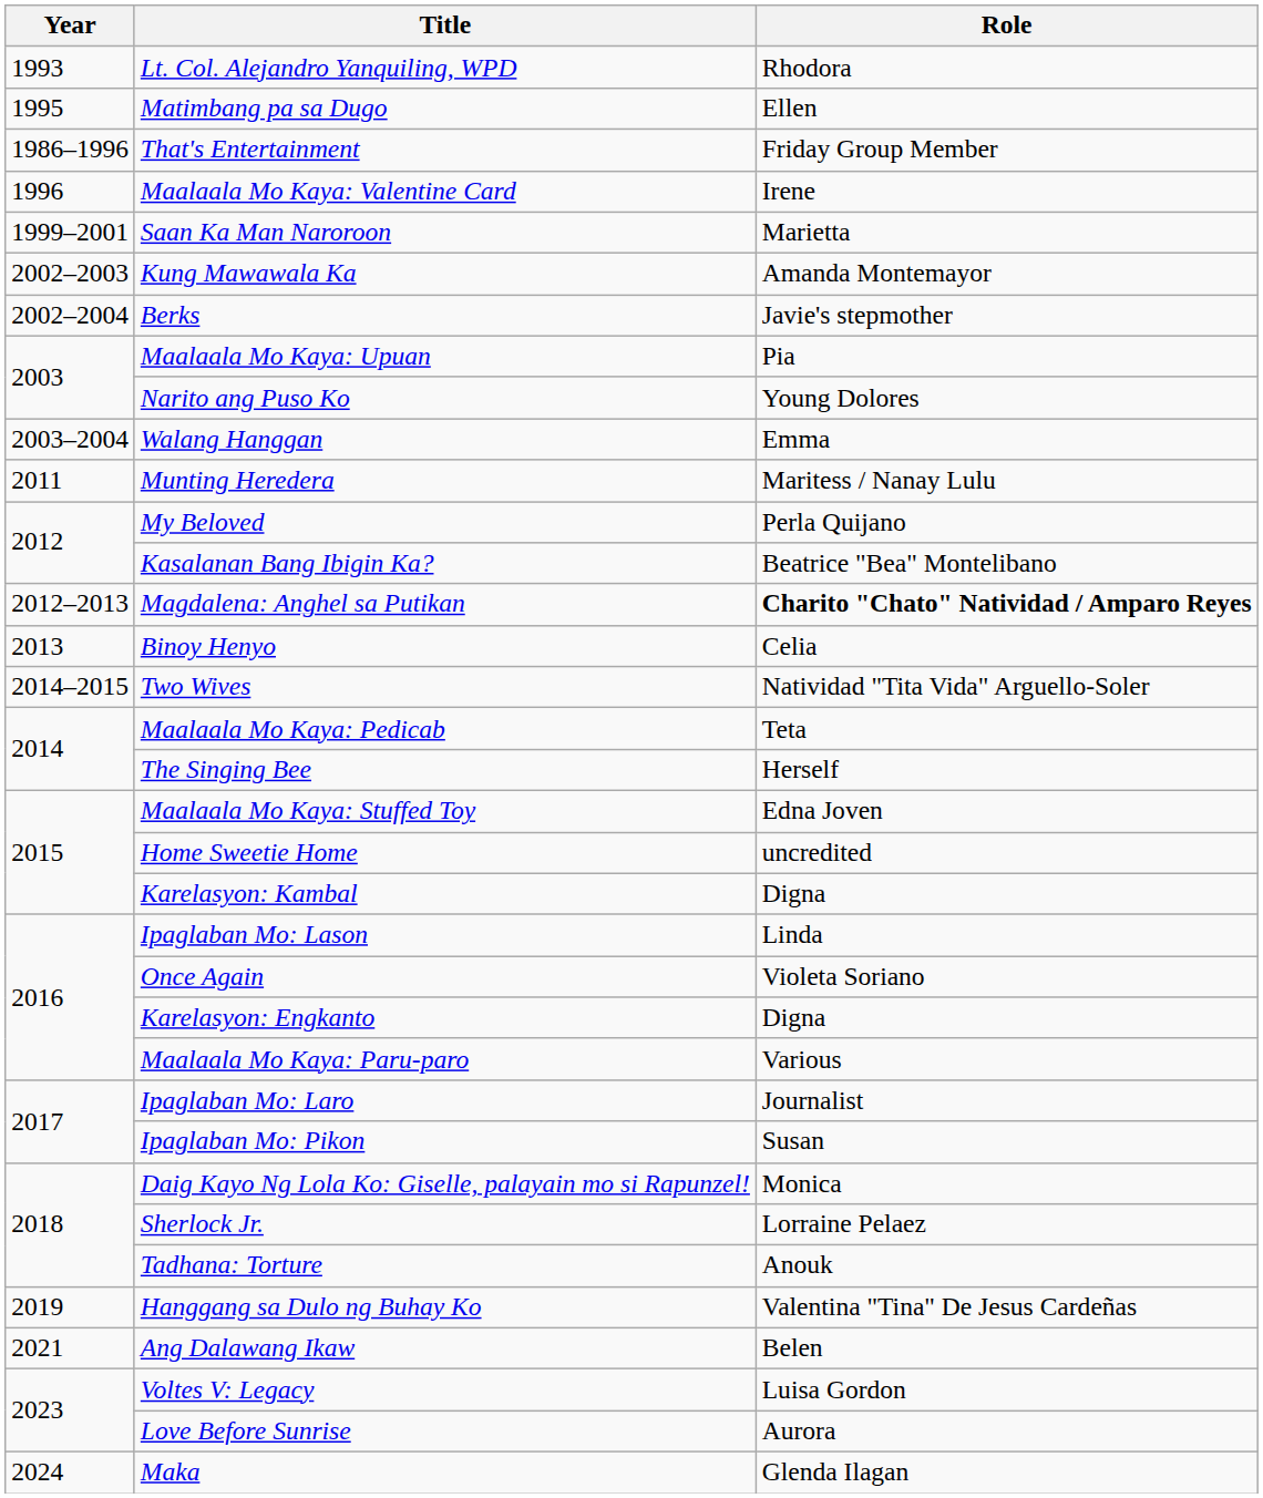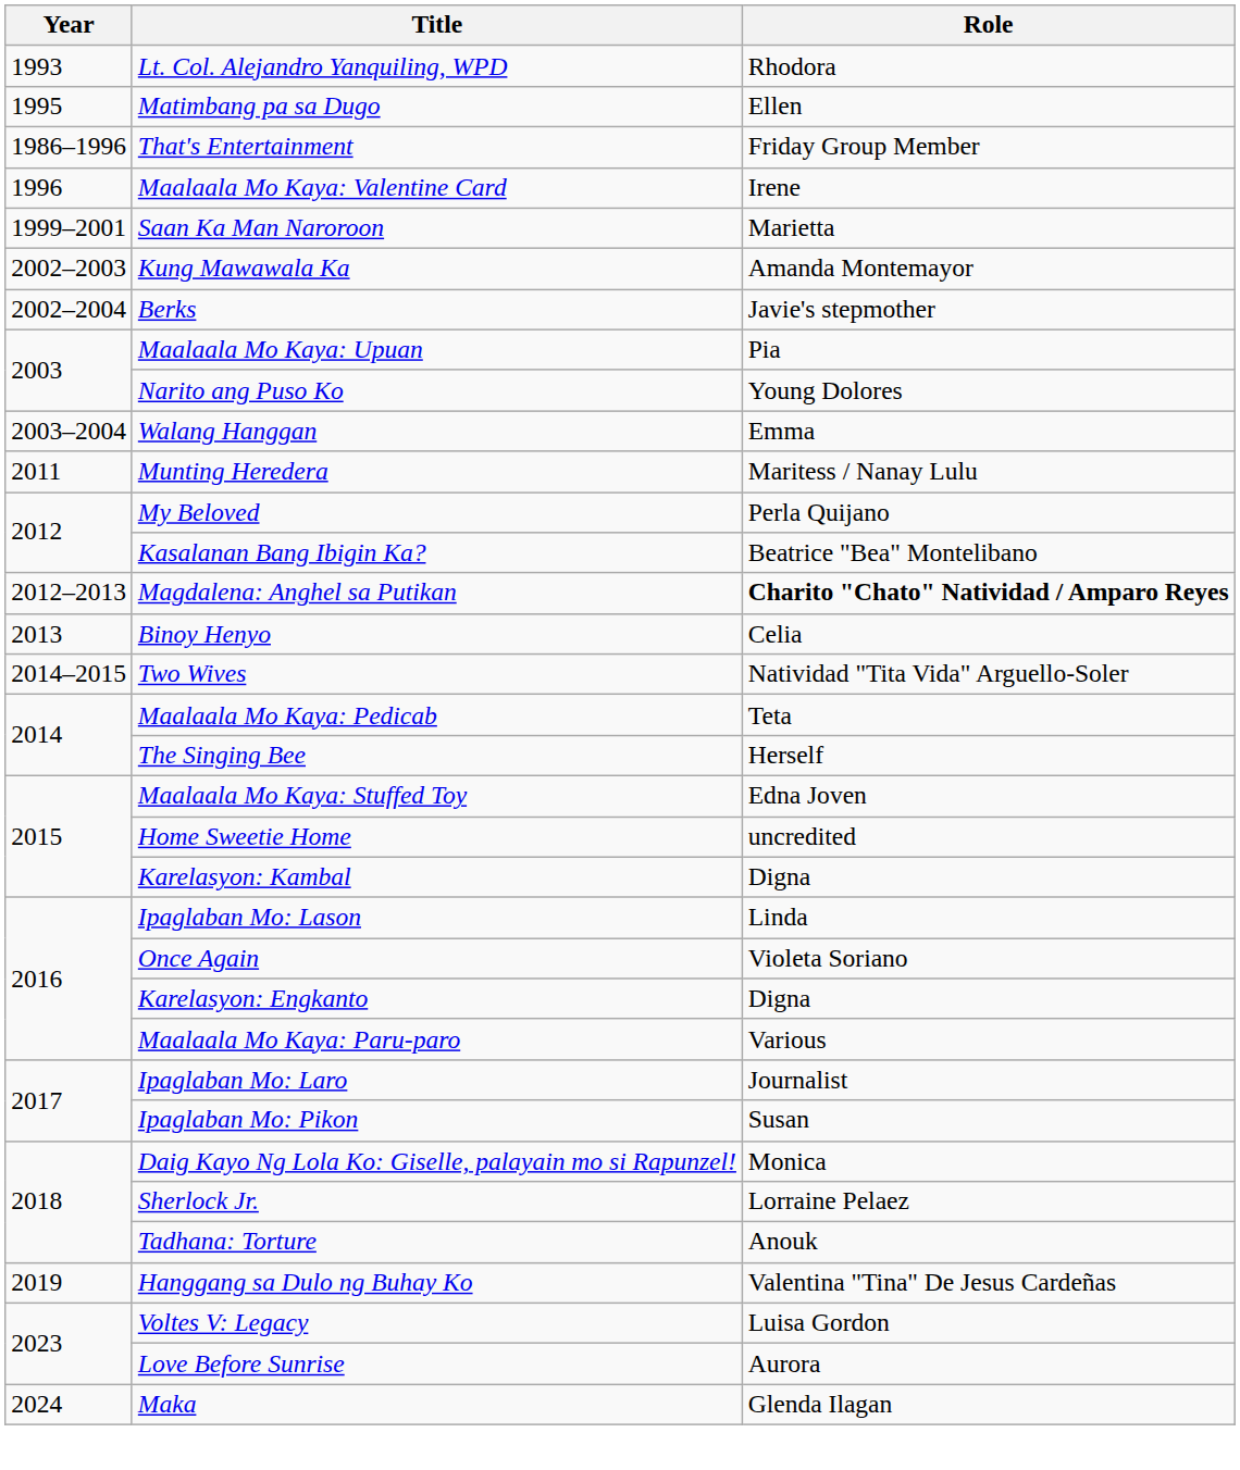 <table class="wikitable">
 <tr>
 <th>Year</th>
 <th>Title</th>
 <th>Role</th>
 </tr>
 <tr>
 <td>1993</td>
 <td><em><a href='#'>Lt. Col. Alejandro Yanquiling, WPD</a></em></td>
 <td>Rhodora</td>
 </tr>
 <tr>
 <td>1995</td>
 <td><em><a href='#'>Matimbang pa sa Dugo</a></em></td>
 <td>Ellen</td>
 </tr>
 <tr>
 <td>1986–1996</td>
 <td><em><a href='#'>That's Entertainment</a></em></td>
 <td>Friday Group Member</td>
 </tr>
 <tr>
 <td>1996</td>
 <td><em><a href='#'>Maalaala Mo Kaya: Valentine Card</a></em></td>
 <td>Irene</td>
 </tr>
 <tr>
 <td>1999–2001</td>
 <td><em><a href='#'>Saan Ka Man Naroroon</a></em></td>
 <td>Marietta</td>
 </tr>
 <tr>
 <td>2002–2003</td>
 <td><em><a href='#'>Kung Mawawala Ka</a></em></td>
 <td>Amanda Montemayor</td>
 </tr>
 <tr>
 <td>2002–2004</td>
 <td><em><a href='#'>Berks</a></em></td>
 <td>Javie's stepmother</td>
 </tr>
 <tr>
 <td rowspan="2">2003</td>
 <td><em><a href='#'>Maalaala Mo Kaya: Upuan</a></em></td>
 <td>Pia</td>
 </tr>
 <tr>
 <td><em><a href='#'>Narito ang Puso Ko</a></em></td>
 <td>Young Dolores</td>
 </tr>
 <tr>
 <td>2003–2004</td>
 <td><em><a href='#'>Walang Hanggan</a></em></td>
 <td>Emma</td>
 </tr>
 <tr>
 <td>2011</td>
 <td><em><a href='#'>Munting Heredera</a></em></td>
 <td>Maritess / Nanay Lulu</td>
 </tr>
 <tr>
 <td rowspan="2">2012</td>
 <td><em><a href='#'>My Beloved</a></em></td>
 <td>Perla Quijano</td>
 </tr>
 <tr>
 <td><em><a href='#'>Kasalanan Bang Ibigin Ka?</a></em></td>
 <td>Beatrice "Bea" Montelibano</td>
 </tr>
 <tr>
 <td>2012–2013</td>
 <td><em><a href='#'>Magdalena: Anghel sa Putikan</a></em></td>
 <td><strong>Charito "Chato" Natividad / Amparo Reyes</strong></td>
 </tr>
 <tr>
 <td>2013</td>
 <td><em><a href='#'>Binoy Henyo</a></em></td>
 <td>Celia</td>
 </tr>
 <tr>
 <td>2014–2015</td>
 <td><em><a href='#'>Two Wives</a></em></td>
 <td>Natividad "Tita Vida" Arguello-Soler</td>
 </tr>
 <tr>
 <td rowspan="2">2014</td>
 <td><em><a href='#'>Maalaala Mo Kaya: Pedicab</a></em></td>
 <td>Teta</td>
 </tr>
 <tr>
 <td><em><a href='#'>The Singing Bee</a></em></td>
 <td>Herself</td>
 </tr>
 <tr>
 <td rowspan=3>2015</td>
 <td><em><a href='#'>Maalaala Mo Kaya: Stuffed Toy</a></em></td>
 <td>Edna Joven</td>
 </tr>
 <tr>
 <td><em><a href='#'>Home Sweetie Home</a></em></td>
 <td>uncredited</td>
 </tr>
 <tr>
 <td><em><a href='#'>Karelasyon: Kambal</a></em></td>
 <td>Digna</td>
 </tr>
 <tr>
 <td rowspan=4>2016</td>
 <td><em><a href='#'>Ipaglaban Mo: Lason</a></em></td>
 <td>Linda</td>
 </tr>
 <tr>
 <td><em><a href='#'>Once Again</a></em></td>
 <td>Violeta Soriano</td>
 </tr>
 <tr>
 <td><em><a href='#'>Karelasyon: Engkanto</a></em></td>
 <td>Digna</td>
 </tr>
 <tr>
 <td><em><a href='#'>Maalaala Mo Kaya: Paru-paro</a></em></td>
 <td>Various</td>
 </tr>
 <tr>
 <td rowspan=2>2017</td>
 <td><em><a href='#'>Ipaglaban Mo: Laro</a></em></td>
 <td>Journalist</td>
 </tr>
 <tr>
 <td><em><a href='#'>Ipaglaban Mo: Pikon</a></em></td>
 <td>Susan</td>
 </tr>
 <tr>
 <td rowspan=3>2018</td>
 <td><em><a href='#'>Daig Kayo Ng Lola Ko: Giselle, palayain mo si Rapunzel!</a></em></td>
 <td>Monica</td>
 </tr>
 <tr>
 <td><em><a href='#'>Sherlock Jr.</a></em></td>
 <td>Lorraine Pelaez</td>
 </tr>
 <tr>
 <td><em><a href='#'>Tadhana: Torture</a></em></td>
 <td>Anouk</td>
 </tr>
 <tr>
 <td>2019</td>
 <td><em><a href='#'>Hanggang sa Dulo ng Buhay Ko</a></em></td>
 <td>Valentina "Tina" De Jesus Cardeñas</td>
 </tr>
 <tr>
-<td>2021</td>
-<td><em><a href='#'>Ang Dalawang Ikaw</a></em></td>
-<td>Belen</td>
-</tr>
-<tr>
 <td rowspan="2">2023</td>
 <td><em><a href='#'>Voltes V: Legacy</a></em></td>
 <td>Luisa Gordon</td>
 </tr>
 <tr>
 <td><em><a href='#'>Love Before Sunrise</a></em></td>
 <td>Aurora</td>
 </tr>
 <tr>
 <td>2024</td>
 <td><a href='#'><em>Maka</em></a></td>
 <td>Glenda Ilagan</td>
 </tr>
 </table>
